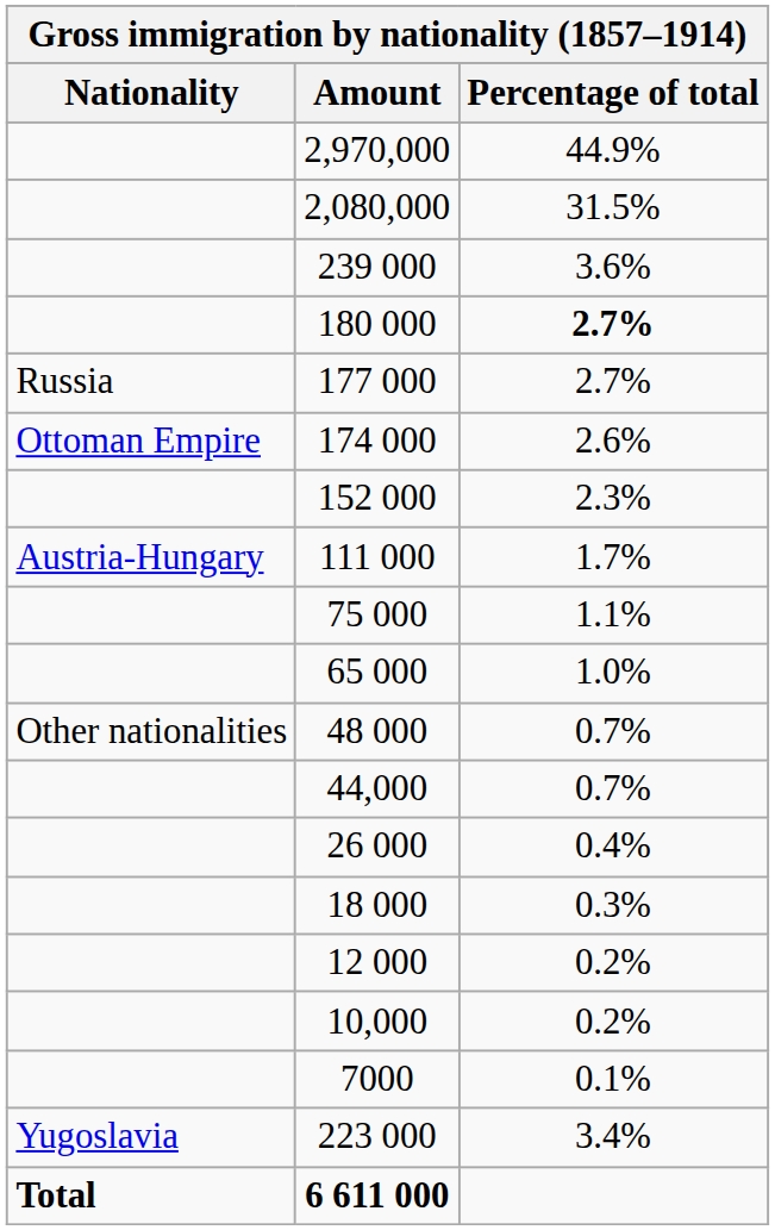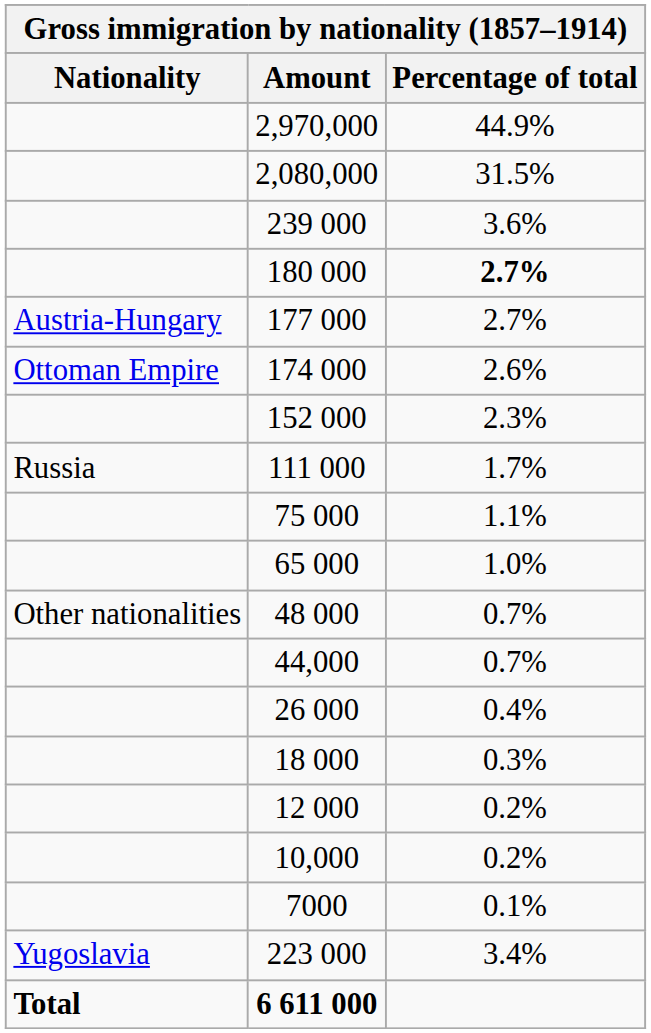 <table class="wikitable" style="text-align:center; margin:0 auto;">
 <tr>
 <th colspan="3">Gross immigration by nationality (1857–1914)</th>
 </tr>
 <tr>
 <th>Nationality</th>
 <th>Amount</th>
 <th>Percentage of total</th>
 </tr>
 <tr>
 <td align="left"></td>
 <td>2,970,000</td>
 <td>44.9%</td>
 </tr>
 <tr>
 <td align="left"></td>
 <td>2,080,000</td>
 <td>31.5%</td>
 </tr>
 <tr>
 <td align="left"></td>
 <td>239 000</td>
 <td>3.6%</td>
 </tr>
 <tr>
 <td align="left"></td>
 <td>180 000</td>
 <td><strong>2.7%</strong></td>
 </tr>
 <tr>
-<td align="left"> Russia</td>
+<td align="left"> <a href='#'>Austria-Hungary</a></td>
 <td>177 000</td>
 <td>2.7%</td>
 </tr>
 <tr>
 <td align="left"> <a href='#'>Ottoman Empire</a></td>
 <td>174 000</td>
 <td>2.6%</td>
 </tr>
 <tr>
 <td align="left"></td>
 <td>152 000</td>
 <td>2.3%</td>
 </tr>
 <tr>
-<td align="left"> <a href='#'>Austria-Hungary</a></td>
+<td align="left"> Russia</td>
 <td>111 000</td>
 <td>1.7%</td>
 </tr>
 <tr>
 <td align="left"></td>
 <td>75 000</td>
 <td>1.1%</td>
 </tr>
 <tr>
 <td align="left"></td>
 <td>65 000</td>
 <td>1.0%</td>
 </tr>
 <tr>
 <td align="left">Other nationalities</td>
 <td>48 000</td>
 <td>0.7%</td>
 </tr>
 <tr>
 <td align="left"></td>
 <td>44,000</td>
 <td>0.7%</td>
 </tr>
 <tr>
 <td align="left"></td>
 <td>26 000</td>
 <td>0.4%</td>
 </tr>
 <tr>
 <td align="left"></td>
 <td>18 000</td>
 <td>0.3%</td>
 </tr>
 <tr>
 <td align="left"></td>
 <td>12 000</td>
 <td>0.2%</td>
 </tr>
 <tr>
 <td align="left"></td>
 <td>10,000</td>
 <td>0.2%</td>
 </tr>
 <tr>
 <td align="left"></td>
 <td>7000</td>
 <td>0.1%</td>
 </tr>
 <tr>
 <td align="left"> <a href='#'>Yugoslavia</a></td>
 <td>223 000</td>
 <td>3.4%</td>
 </tr>
 <tr>
 <td align="left"><strong>Total</strong></td>
 <td><strong>6 611 000</strong></td>
 <td></td>
 </tr>
 </table>
